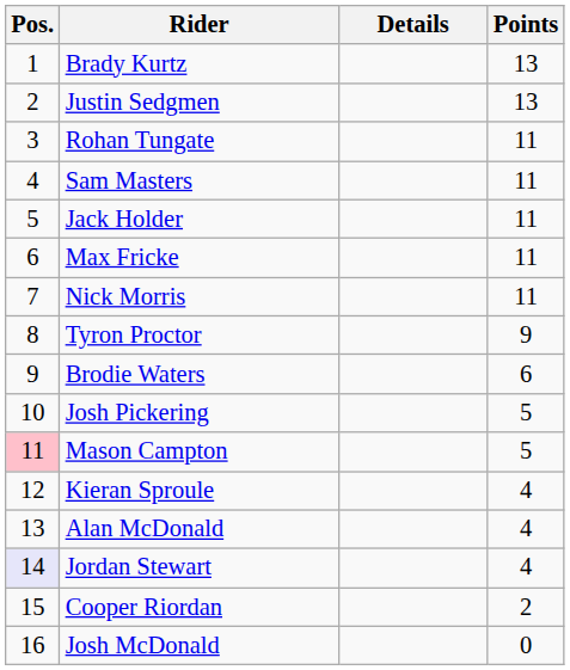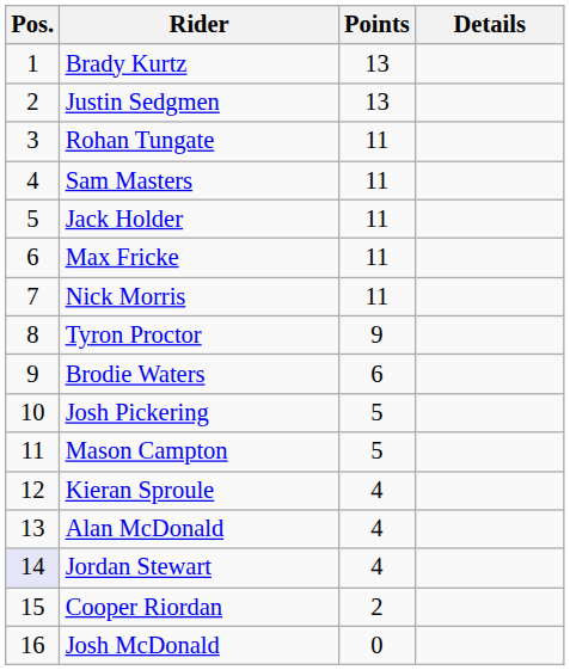 <table class=wikitable>
 <tr>
 <th width=25px>Pos.</th>
 <th width=175px>Rider</th>
+<th width=40px>Points</th>
 <th width=90px>Details</th>
-<th width=40px>Points</th>
 </tr>
 <tr align=center >
 <td>1</td>
 <td align=left><a href='#'>Brady Kurtz</a></td>
+<td>13</td>
 <td></td>
-<td>13</td>
 </tr>
 <tr align=center >
 <td>2</td>
 <td align=left><a href='#'>Justin Sedgmen</a></td>
+<td>13</td>
 <td></td>
-<td>13</td>
 </tr>
 <tr align=center >
 <td>3</td>
 <td align=left><a href='#'>Rohan Tungate</a></td>
+<td>11</td>
 <td></td>
-<td>11</td>
 </tr>
 <tr align=center >
 <td>4</td>
 <td align=left><a href='#'>Sam Masters</a></td>
+<td>11</td>
 <td></td>
-<td>11</td>
 </tr>
 <tr align=center >
 <td>5</td>
 <td align=left><a href='#'>Jack Holder</a></td>
+<td>11</td>
 <td></td>
-<td>11</td>
 </tr>
 <tr align=center >
 <td>6</td>
 <td align=left><a href='#'>Max Fricke</a></td>
+<td>11</td>
 <td></td>
-<td>11</td>
 </tr>
 <tr align=center >
 <td>7</td>
 <td align=left><a href='#'>Nick Morris</a></td>
+<td>11</td>
 <td></td>
-<td>11</td>
 </tr>
 <tr align=center>
 <td>8</td>
 <td align=left><a href='#'>Tyron Proctor</a></td>
+<td>9</td>
 <td></td>
-<td>9</td>
 </tr>
 <tr align=center>
 <td>9</td>
 <td align=left><a href='#'>Brodie Waters</a></td>
+<td>6</td>
 <td></td>
-<td>6</td>
 </tr>
 <tr align=center>
 <td>10</td>
 <td align=left><a href='#'>Josh Pickering</a></td>
+<td>5</td>
 <td></td>
-<td>5</td>
 </tr>
 <tr align=center>
-<td style="background: pink;">11</td>
+<td>11</td>
 <td align=left><a href='#'>Mason Campton</a></td>
+<td>5</td>
 <td></td>
-<td>5</td>
 </tr>
 <tr align=center>
 <td>12</td>
 <td align=left><a href='#'>Kieran Sproule</a></td>
+<td>4</td>
 <td></td>
-<td>4</td>
 </tr>
 <tr align=center>
 <td>13</td>
 <td align=left><a href='#'>Alan McDonald</a></td>
+<td>4</td>
 <td></td>
-<td>4</td>
 </tr>
 <tr align=center>
 <td style="background: lavender;">14</td>
 <td align=left><a href='#'>Jordan Stewart</a></td>
+<td>4</td>
 <td></td>
-<td>4</td>
 </tr>
 <tr align=center>
 <td>15</td>
 <td align=left><a href='#'>Cooper Riordan</a></td>
+<td>2</td>
 <td></td>
-<td>2</td>
 </tr>
 <tr align=center>
 <td>16</td>
 <td align=left><a href='#'>Josh McDonald</a></td>
+<td>0</td>
 <td></td>
-<td>0</td>
 </tr>
 </table>
